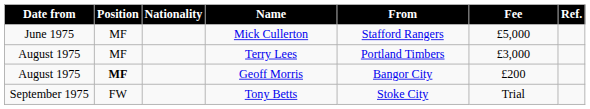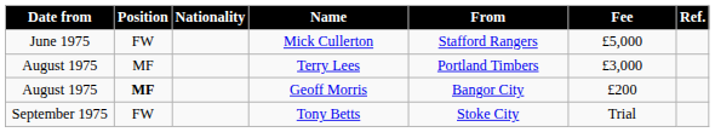 <table class="wikitable" style="text-align:center; font-size:90%; ">
 <tr>
 <th style="background:#000000; color:white; width:100px;">Date from</th>
 <th style="background:#000000; color:white; width:50px;">Position</th>
 <th style="background:#000000; color:white; width:50px;">Nationality</th>
 <th style="background:#000000; color:white; width:150px;">Name</th>
 <th style="background:#000000; color:white; width:150px;">From</th>
 <th style="background:#000000; color:white; width:100px;">Fee</th>
 <th style="background:#000000; color:white; width:25px;">Ref.</th>
 </tr>
 <tr>
 <td>June 1975</td>
-<td>MF</td>
+<td>FW</td>
 <td></td>
 <td><a href='#'>Mick Cullerton</a></td>
 <td><a href='#'>Stafford Rangers</a></td>
 <td>£5,000</td>
 <td></td>
 </tr>
 <tr>
 <td>August 1975</td>
 <td>MF</td>
 <td></td>
 <td><a href='#'>Terry Lees</a></td>
 <td> <a href='#'>Portland Timbers</a></td>
 <td>£3,000</td>
 <td></td>
 </tr>
 <tr>
 <td>August 1975</td>
 <td><strong>MF</strong></td>
 <td></td>
 <td><a href='#'>Geoff Morris</a></td>
 <td> <a href='#'>Bangor City</a></td>
 <td>£200</td>
 <td></td>
 </tr>
 <tr>
 <td>September 1975</td>
 <td>FW</td>
 <td></td>
 <td><a href='#'>Tony Betts</a></td>
 <td><a href='#'>Stoke City</a></td>
 <td>Trial</td>
 <td></td>
 </tr>
 </table>
